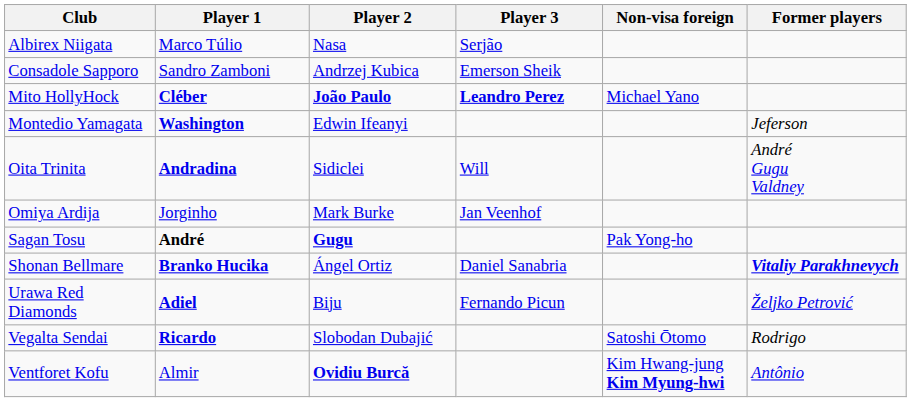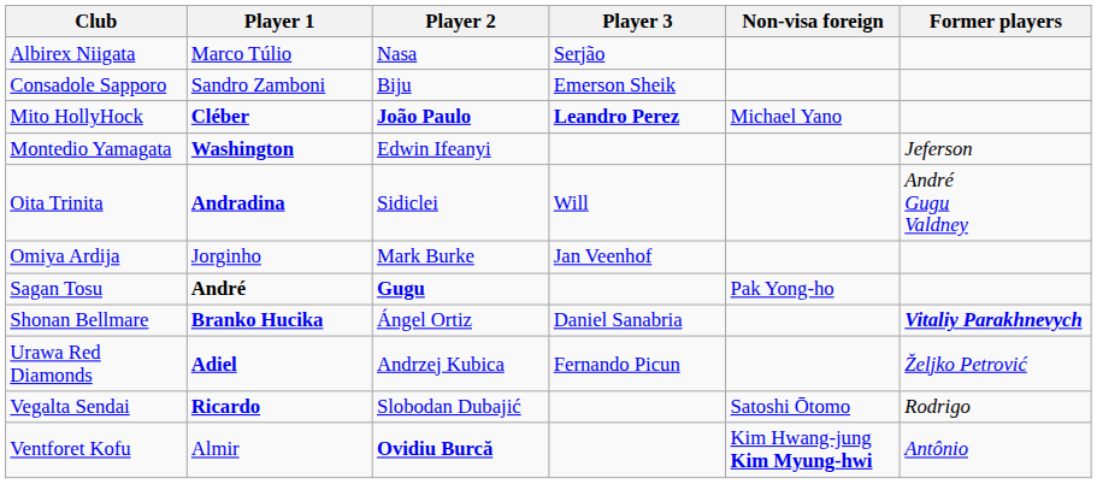 <table class="wikitable">
 <tr>
 <th width="170">Club</th>
 <th width="170">Player 1</th>
 <th width="170">Player 2</th>
 <th width="170">Player 3</th>
 <th width="170">Non-visa foreign</th>
 <th width="170">Former players</th>
 </tr>
 <tr>
 <td><a href='#'>Albirex Niigata</a></td>
 <td> <a href='#'>Marco Túlio</a></td>
 <td> <a href='#'>Nasa</a></td>
 <td> <a href='#'>Serjão</a></td>
 <td></td>
 <td></td>
 </tr>
 <tr>
 <td><a href='#'>Consadole Sapporo</a></td>
 <td> <a href='#'>Sandro Zamboni</a></td>
-<td> <a href='#'>Andrzej Kubica</a></td>
+<td> <a href='#'>Biju</a></td>
 <td> <a href='#'>Emerson Sheik</a></td>
 <td></td>
 <td></td>
 </tr>
 <tr>
 <td><a href='#'>Mito HollyHock</a></td>
 <td> <strong><a href='#'>Cléber</a></strong></td>
 <td> <strong><a href='#'>João Paulo</a></strong></td>
 <td> <strong><a href='#'>Leandro Perez</a></strong></td>
 <td> <a href='#'>Michael Yano</a></td>
 <td></td>
 </tr>
 <tr>
 <td><a href='#'>Montedio Yamagata</a></td>
 <td> <strong><a href='#'>Washington</a></strong></td>
 <td> <a href='#'>Edwin Ifeanyi</a></td>
 <td></td>
 <td></td>
 <td> <em>Jeferson</em></td>
 </tr>
 <tr>
 <td><a href='#'>Oita Trinita</a></td>
 <td> <strong><a href='#'>Andradina</a></strong></td>
 <td> <a href='#'>Sidiclei</a></td>
 <td> <a href='#'>Will</a></td>
 <td></td>
 <td> <em>André</em><br> <em><a href='#'>Gugu</a></em><br> <em><a href='#'>Valdney</a></em></td>
 </tr>
 <tr>
 <td><a href='#'>Omiya Ardija</a></td>
 <td> <a href='#'>Jorginho</a></td>
 <td> <a href='#'>Mark Burke</a></td>
 <td> <a href='#'>Jan Veenhof</a></td>
 <td></td>
 <td></td>
 </tr>
 <tr>
 <td><a href='#'>Sagan Tosu</a></td>
 <td> <strong>André</strong></td>
 <td> <strong><a href='#'>Gugu</a></strong></td>
 <td></td>
 <td> <a href='#'>Pak Yong-ho</a></td>
 <td></td>
 </tr>
 <tr>
 <td><a href='#'>Shonan Bellmare</a></td>
 <td> <strong><a href='#'>Branko Hucika</a></strong></td>
 <td> <a href='#'>Ángel Ortiz</a></td>
 <td> <a href='#'>Daniel Sanabria</a></td>
 <td></td>
 <td> <strong><em><a href='#'>Vitaliy Parakhnevych</a></em></strong></td>
 </tr>
 <tr>
 <td><a href='#'>Urawa Red Diamonds</a></td>
 <td> <strong><a href='#'>Adiel</a></strong></td>
-<td> <a href='#'>Biju</a></td>
+<td> <a href='#'>Andrzej Kubica</a></td>
 <td> <a href='#'>Fernando Picun</a></td>
 <td></td>
 <td> <em><a href='#'>Željko Petrović</a></em></td>
 </tr>
 <tr>
 <td><a href='#'>Vegalta Sendai</a></td>
 <td> <strong><a href='#'>Ricardo</a></strong></td>
 <td> <a href='#'>Slobodan Dubajić</a></td>
 <td></td>
 <td> <a href='#'>Satoshi Ōtomo</a></td>
 <td> <em>Rodrigo</em></td>
 </tr>
 <tr>
 <td><a href='#'>Ventforet Kofu</a></td>
 <td> <a href='#'>Almir</a></td>
 <td> <strong><a href='#'>Ovidiu Burcă</a></strong></td>
 <td></td>
 <td> <a href='#'>Kim Hwang-jung</a><br> <strong><a href='#'>Kim Myung-hwi</a></strong></td>
 <td> <em><a href='#'>Antônio</a></em></td>
 </tr>
 </table>
